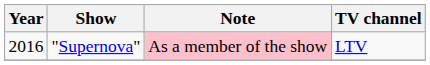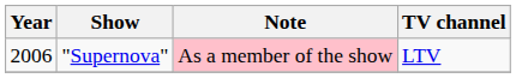 <table class="wikitable">
 <tr>
 <th>Year</th>
 <th>Show</th>
 <th>Note</th>
 <th>TV channel</th>
 </tr>
 <tr>
-<td>2016</td>
+<td>2006</td>
 <td>"<a href='#'>Supernova</a>"</td>
 <td style="background: pink;">As a member of the show</td>
 <td><a href='#'>LTV</a></td>
 </tr>
 <tr>
 </tr>
 </table>
